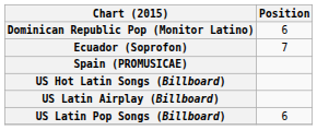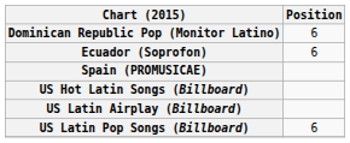 <table class="wikitable sortable plainrowheaders" style="text-align:center;">
 <tr>
 <th scope="col">Chart (2015)</th>
 <th scope="col">Position</th>
 </tr>
 <tr>
 <th scope="row">Dominican  Republic Pop (Monitor Latino)</th>
 <td>6</td>
 </tr>
 <tr>
 <th scope="row">Ecuador (Soprofon)</th>
-<td>7</td>
+<td>6</td>
 </tr>
 <tr>
 <th scope="row">Spain (PROMUSICAE)</th>
 <td></td>
 </tr>
 <tr>
 <th scope="row">US Hot Latin Songs (<em>Billboard</em>)</th>
 <td></td>
 </tr>
 <tr>
 <th scope="row">US Latin Airplay (<em>Billboard</em>)</th>
 <td></td>
 </tr>
 <tr>
 <th scope="row">US Latin Pop Songs (<em>Billboard</em>)</th>
 <td>6</td>
 </tr>
 <tr>
 </tr>
 </table>
